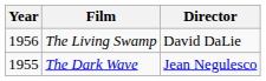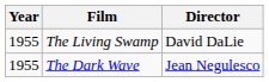 <table class="wikitable">
 <tr>
 <th>Year</th>
 <th>Film</th>
 <th>Director</th>
 </tr>
 <tr>
-<td>1956</td>
+<td>1955</td>
 <td><em>The Living Swamp</em></td>
 <td>David DaLie</td>
 </tr>
 <tr>
 <td>1955</td>
 <td><em><a href='#'>The Dark Wave</a></em></td>
 <td><a href='#'>Jean Negulesco</a></td>
 </tr>
 </table>
